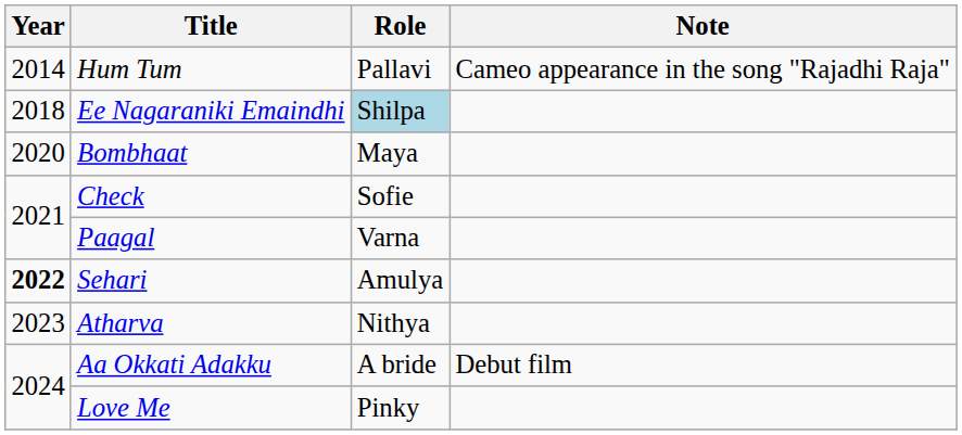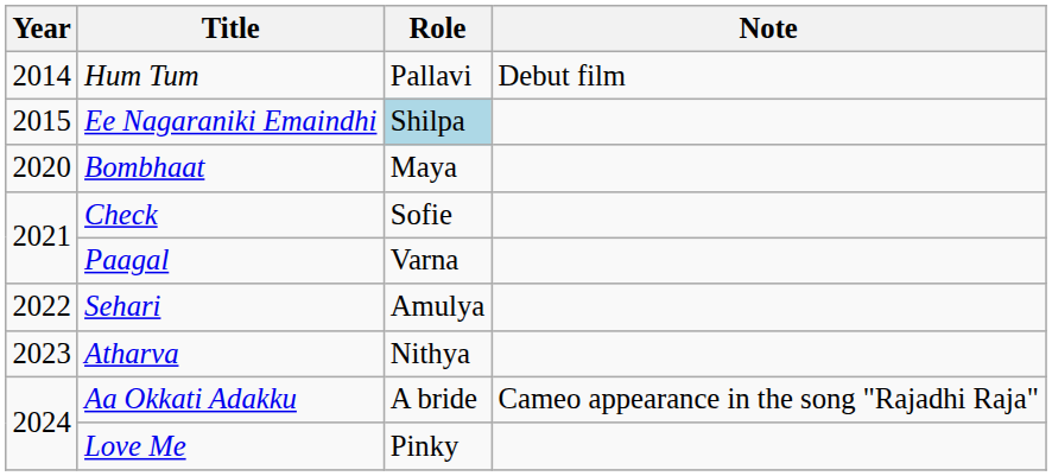 <table class="wikitable">
 <tr>
 <th>Year</th>
 <th>Title</th>
 <th>Role</th>
 <th>Note</th>
 </tr>
 <tr>
 <td>2014</td>
 <td><em>Hum Tum</em></td>
 <td>Pallavi</td>
-<td>Cameo appearance in the song "Rajadhi Raja"</td>
+<td>Debut film </td>
 </tr>
 <tr>
-<td>2018</td>
+<td>2015</td>
 <td><em><a href='#'>Ee Nagaraniki Emaindhi</a></em></td>
 <td style="background: lightblue;">Shilpa</td>
 <td></td>
 </tr>
 <tr>
 <td>2020</td>
 <td><em><a href='#'>Bombhaat</a></em></td>
 <td>Maya</td>
 <td></td>
 </tr>
 <tr>
 <td rowspan="2">2021</td>
 <td><a href='#'><em>Check </em></a></td>
 <td>Sofie</td>
 <td></td>
 </tr>
 <tr>
 <td><em><a href='#'>Paagal</a></em></td>
 <td>Varna</td>
 <td></td>
 </tr>
 <tr>
-<td><strong>2022</strong></td>
+<td>2022</td>
 <td><em><a href='#'>Sehari</a></em></td>
 <td>Amulya</td>
 <td></td>
 </tr>
 <tr>
 <td rowspan="1">2023</td>
 <td><em><a href='#'>Atharva</a></em></td>
 <td>Nithya</td>
 <td></td>
 </tr>
 <tr>
 <td rowspan="2">2024</td>
 <td><em><a href='#'>Aa Okkati Adakku</a></em></td>
 <td>A bride</td>
-<td>Debut film </td>
+<td>Cameo appearance in the song "Rajadhi Raja"</td>
 </tr>
 <tr>
 <td><a href='#'><em>Love Me</em></a></td>
 <td>Pinky</td>
 <td></td>
 </tr>
 </table>
